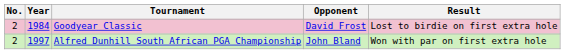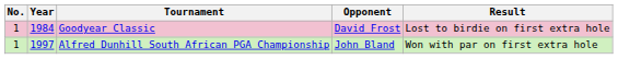 <table class="wikitable" style="font-size:95%;">
 <tr>
 <th>No.</th>
 <th>Year</th>
 <th>Tournament</th>
 <th>Opponent</th>
 <th>Result</th>
 </tr>
 <tr style="background:#F2C1D1;">
-<td align=center>2</td>
+<td align=center>1</td>
 <td><a href='#'>1984</a></td>
 <td><a href='#'>Goodyear Classic</a></td>
 <td> <a href='#'>David Frost</a></td>
 <td>Lost to birdie on first extra hole</td>
 </tr>
 <tr style="background:#D0F0C0;">
-<td align=center>2</td>
+<td align=center>1</td>
 <td><a href='#'>1997</a></td>
 <td><a href='#'>Alfred Dunhill South African PGA Championship</a></td>
 <td> <a href='#'>John Bland</a></td>
 <td>Won with par on first extra hole</td>
 </tr>
 </table>
